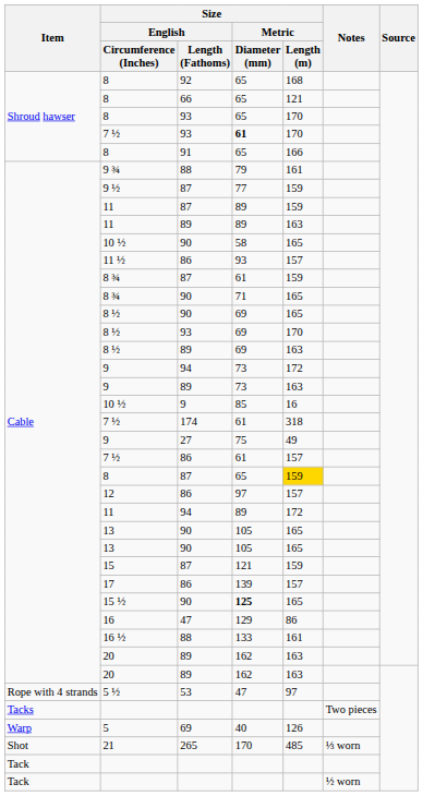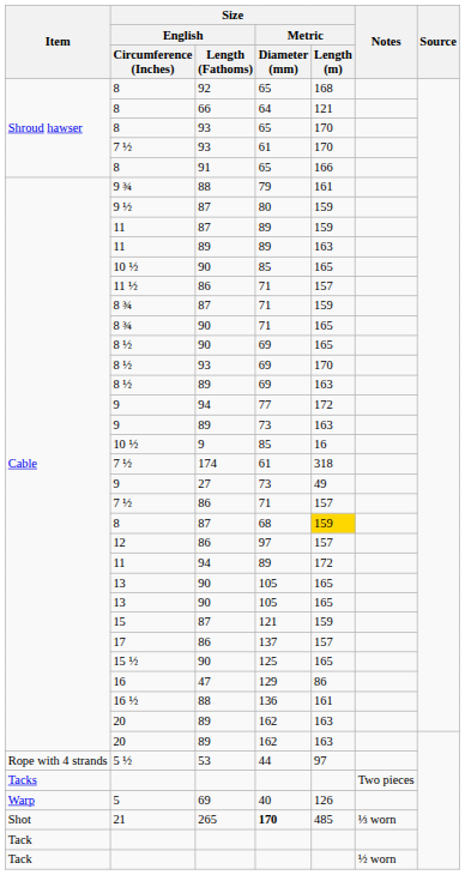 <table class="wikitable sortable mw-collapsible mw-collapsed">
 <tr>
 <th rowspan="3">Item</th>
 <th colspan="4">Size</th>
 <th rowspan="3">Notes</th>
 <th rowspan="3">Source</th>
 </tr>
 <tr>
 <th colspan="2">English</th>
 <th colspan="2">Metric</th>
 </tr>
 <tr>
 <th>Circumference<br>(Inches)</th>
 <th>Length<br>(Fathoms)</th>
 <th>Diameter<br>(mm)</th>
 <th>Length<br>(m)</th>
 </tr>
 <tr>
 <td rowspan="5"><a href='#'>Shroud</a> <a href='#'>hawser</a></td>
 <td>8</td>
 <td>92</td>
 <td>65</td>
 <td>168</td>
 <td></td>
 <td rowspan="33"></td>
 </tr>
 <tr>
 <td>8</td>
 <td>66</td>
-<td>65</td>
+<td>64</td>
 <td>121</td>
 <td></td>
 </tr>
 <tr>
 <td>8</td>
 <td>93</td>
 <td>65</td>
 <td>170</td>
 <td></td>
 </tr>
 <tr>
 <td>7 ½</td>
 <td>93</td>
-<td><strong>61</strong></td>
+<td>61</td>
 <td>170</td>
 <td></td>
 </tr>
 <tr>
 <td>8</td>
 <td>91</td>
 <td>65</td>
 <td>166</td>
 <td></td>
 </tr>
 <tr>
 <td rowspan="29"><a href='#'>Cable</a></td>
 <td>9 ¾</td>
 <td>88</td>
 <td>79</td>
 <td>161</td>
 <td></td>
 </tr>
 <tr>
 <td>9 ½</td>
 <td>87</td>
-<td>77</td>
+<td>80</td>
 <td>159</td>
 <td></td>
 </tr>
 <tr>
 <td>11</td>
 <td>87</td>
 <td>89</td>
 <td>159</td>
 <td></td>
 </tr>
 <tr>
 <td>11</td>
 <td>89</td>
 <td>89</td>
 <td>163</td>
 <td></td>
 </tr>
 <tr>
 <td>10 ½</td>
 <td>90</td>
-<td>58</td>
+<td>85</td>
 <td>165</td>
 <td></td>
 </tr>
 <tr>
 <td>11 ½</td>
 <td>86</td>
-<td>93</td>
+<td>71</td>
 <td>157</td>
 <td></td>
 </tr>
 <tr>
 <td>8 ¾</td>
 <td>87</td>
-<td>61</td>
+<td>71</td>
 <td>159</td>
 <td></td>
 </tr>
 <tr>
 <td>8 ¾</td>
 <td>90</td>
 <td>71</td>
 <td>165</td>
 <td></td>
 </tr>
 <tr>
 <td>8 ½</td>
 <td>90</td>
 <td>69</td>
 <td>165</td>
 <td></td>
 </tr>
 <tr>
 <td>8 ½</td>
 <td>93</td>
 <td>69</td>
 <td>170</td>
 <td></td>
 </tr>
 <tr>
 <td>8 ½</td>
 <td>89</td>
 <td>69</td>
 <td>163</td>
 <td></td>
 </tr>
 <tr>
 <td>9</td>
 <td>94</td>
-<td>73</td>
+<td>77</td>
 <td>172</td>
 <td></td>
 </tr>
 <tr>
 <td>9</td>
 <td>89</td>
 <td>73</td>
 <td>163</td>
 <td></td>
 </tr>
 <tr>
 <td>10 ½</td>
 <td>9</td>
 <td>85</td>
 <td>16</td>
 <td></td>
 </tr>
 <tr>
 <td>7 ½</td>
 <td>174</td>
 <td>61</td>
 <td>318</td>
 <td></td>
 </tr>
 <tr>
 <td>9</td>
 <td>27</td>
-<td>75</td>
+<td>73</td>
 <td>49</td>
 <td></td>
 </tr>
 <tr>
 <td>7 ½</td>
 <td>86</td>
-<td>61</td>
+<td>71</td>
 <td>157</td>
 <td></td>
 </tr>
 <tr>
 <td>8</td>
 <td>87</td>
-<td>65</td>
+<td>68</td>
 <td style="background: gold;">159</td>
 <td></td>
 </tr>
 <tr>
 <td>12</td>
 <td>86</td>
 <td>97</td>
 <td>157</td>
 <td></td>
 </tr>
 <tr>
 <td>11</td>
 <td>94</td>
 <td>89</td>
 <td>172</td>
 <td></td>
 </tr>
 <tr>
 <td>13</td>
 <td>90</td>
 <td>105</td>
 <td>165</td>
 <td></td>
 </tr>
 <tr>
 <td>13</td>
 <td>90</td>
 <td>105</td>
 <td>165</td>
 <td></td>
 </tr>
 <tr>
 <td>15</td>
 <td>87</td>
 <td>121</td>
 <td>159</td>
 <td></td>
 </tr>
 <tr>
 <td>17</td>
 <td>86</td>
-<td>139</td>
+<td>137</td>
 <td>157</td>
 <td></td>
 </tr>
 <tr>
 <td>15 ½</td>
 <td>90</td>
-<td><strong>125</strong></td>
+<td>125</td>
 <td>165</td>
 <td></td>
 </tr>
 <tr>
 <td>16</td>
 <td>47</td>
 <td>129</td>
 <td>86</td>
 <td></td>
 </tr>
 <tr>
 <td>16 ½</td>
 <td>88</td>
-<td>133</td>
+<td>136</td>
 <td>161</td>
 <td></td>
 </tr>
 <tr>
 <td>20</td>
 <td>89</td>
 <td>162</td>
 <td>163</td>
 <td></td>
 </tr>
 <tr>
 <td>20</td>
 <td>89</td>
 <td>162</td>
 <td>163</td>
 <td></td>
 <td rowspan="7"></td>
 </tr>
 <tr>
 <td>Rope with 4 strands</td>
 <td>5 ½</td>
 <td>53</td>
-<td>47</td>
+<td>44</td>
 <td>97</td>
 <td></td>
 </tr>
 <tr>
 <td><a href='#'>Tacks</a></td>
 <td></td>
 <td></td>
 <td></td>
 <td></td>
 <td>Two pieces</td>
 </tr>
 <tr>
 <td><a href='#'>Warp</a></td>
 <td>5</td>
 <td>69</td>
 <td>40</td>
 <td>126</td>
 <td></td>
 </tr>
 <tr>
 <td>Shot</td>
 <td>21</td>
 <td>265</td>
-<td>170</td>
+<td><strong>170</strong></td>
 <td>485</td>
 <td>⅓ worn</td>
 </tr>
 <tr>
 <td>Tack</td>
 <td></td>
 <td></td>
 <td></td>
 <td></td>
 <td></td>
 </tr>
 <tr>
 <td>Tack</td>
 <td></td>
 <td></td>
 <td></td>
 <td></td>
 <td>½ worn</td>
 </tr>
 </table>
